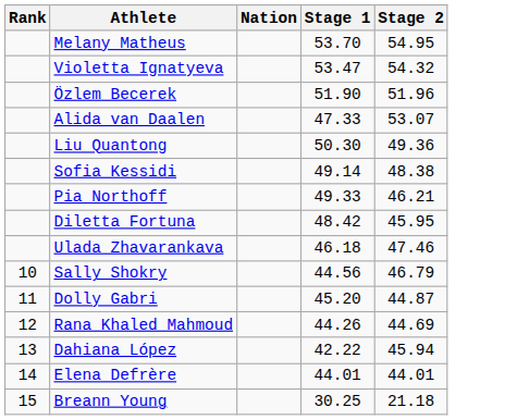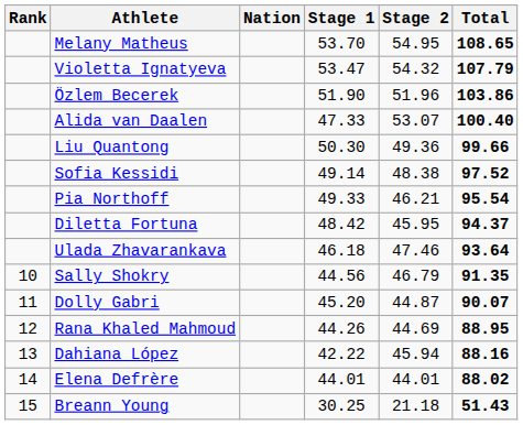 <table class="wikitable sortable" style="text-align:center">
 <tr>
 <th>Rank</th>
 <th>Athlete</th>
 <th>Nation</th>
 <th>Stage 1</th>
 <th>Stage 2</th>
+<th>Total</th>
 </tr>
 <tr>
 <td></td>
 <td align=left><a href='#'>Melany Matheus</a></td>
 <td align=left></td>
 <td>53.70</td>
 <td>54.95</td>
+<td><strong>108.65</strong></td>
 </tr>
 <tr>
 <td></td>
 <td align=left><a href='#'>Violetta Ignatyeva</a></td>
 <td align=left></td>
 <td>53.47</td>
 <td>54.32</td>
+<td><strong>107.79</strong></td>
 </tr>
 <tr>
 <td></td>
 <td align=left><a href='#'>Özlem Becerek</a></td>
 <td align=left></td>
 <td>51.90</td>
 <td>51.96</td>
+<td><strong>103.86</strong></td>
 </tr>
 <tr>
 <td></td>
 <td align=left><a href='#'>Alida van Daalen</a></td>
 <td align=left></td>
 <td>47.33</td>
 <td>53.07</td>
+<td><strong>100.40</strong></td>
 </tr>
 <tr>
 <td></td>
 <td align=left><a href='#'>Liu Quantong</a></td>
 <td align=left></td>
 <td>50.30</td>
 <td>49.36</td>
+<td><strong>99.66</strong></td>
 </tr>
 <tr>
 <td></td>
 <td align=left><a href='#'>Sofia Kessidi</a></td>
 <td align=left></td>
 <td>49.14</td>
 <td>48.38</td>
+<td><strong>97.52</strong></td>
 </tr>
 <tr>
 <td></td>
 <td align=left><a href='#'>Pia Northoff</a></td>
 <td align=left></td>
 <td>49.33</td>
 <td>46.21</td>
+<td><strong>95.54</strong></td>
 </tr>
 <tr>
 <td></td>
 <td align=left><a href='#'>Diletta Fortuna</a></td>
 <td align=left></td>
 <td>48.42</td>
 <td>45.95</td>
+<td><strong>94.37</strong></td>
 </tr>
 <tr>
 <td></td>
 <td align=left><a href='#'>Ulada Zhavarankava</a></td>
 <td align=left></td>
 <td>46.18</td>
 <td>47.46</td>
+<td><strong>93.64</strong></td>
 </tr>
 <tr>
 <td>10</td>
 <td align=left><a href='#'>Sally Shokry</a></td>
 <td align=left></td>
 <td>44.56</td>
 <td>46.79</td>
+<td><strong>91.35</strong></td>
 </tr>
 <tr>
 <td>11</td>
 <td align=left><a href='#'>Dolly Gabri</a></td>
 <td align=left></td>
 <td>45.20</td>
 <td>44.87</td>
+<td><strong>90.07</strong></td>
 </tr>
 <tr>
 <td>12</td>
 <td align=left><a href='#'>Rana Khaled Mahmoud</a></td>
 <td align=left></td>
 <td>44.26</td>
 <td>44.69</td>
+<td><strong>88.95</strong></td>
 </tr>
 <tr>
 <td>13</td>
 <td align=left><a href='#'>Dahiana López</a></td>
 <td align=left></td>
 <td>42.22</td>
 <td>45.94</td>
+<td><strong>88.16</strong></td>
 </tr>
 <tr>
 <td>14</td>
 <td align=left><a href='#'>Elena Defrère</a></td>
 <td align=left></td>
 <td>44.01</td>
 <td>44.01</td>
+<td><strong>88.02</strong></td>
 </tr>
 <tr>
 <td>15</td>
 <td align=left><a href='#'>Breann Young</a></td>
 <td align=left></td>
 <td>30.25</td>
 <td>21.18</td>
+<td><strong>51.43</strong></td>
 </tr>
 </table>
